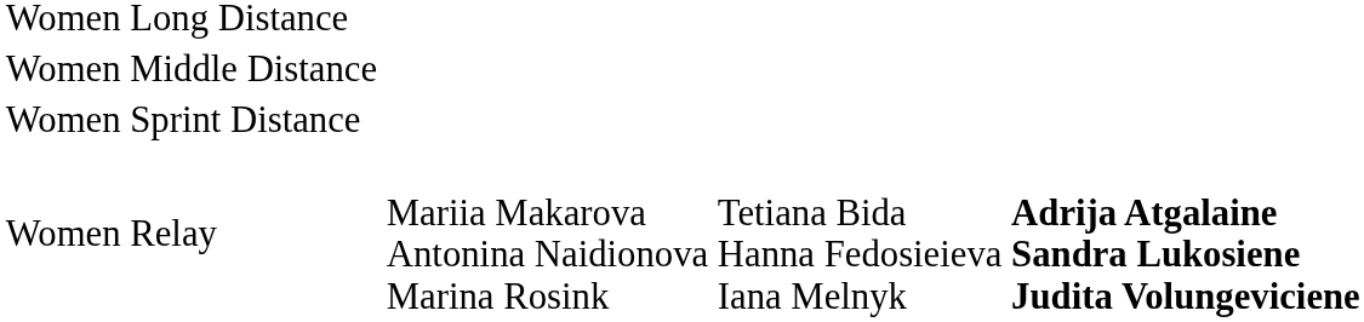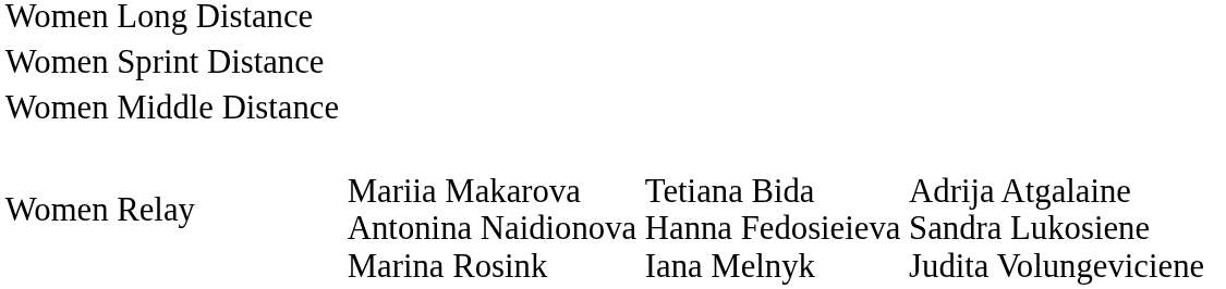 <table>
 <tr>
 <td>Women Long Distance</td>
+<td></td>
+<td></td>
+<td></td>
+</tr>
+<tr>
+<td>Women Sprint Distance</td>
 <td></td>
 <td></td>
 <td></td>
 </tr>
 <tr>
 <td>Women Middle Distance</td>
 <td></td>
 <td></td>
 <td></td>
 </tr>
 <tr>
-<td>Women Sprint Distance</td>
-<td></td>
-<td></td>
-<td></td>
-</tr>
-<tr>
 <td>Women Relay</td>
 <td><br> Mariia Makarova<br> Antonina Naidionova<br> Marina Rosink</td>
 <td><br> Tetiana Bida<br> Hanna Fedosieieva<br> Iana Melnyk</td>
-<td><strong><br> Adrija Atgalaine<br> Sandra Lukosiene<br> Judita Volungeviciene</strong></td>
+<td><br> Adrija Atgalaine<br> Sandra Lukosiene<br> Judita Volungeviciene</td>
 </tr>
 </table>
